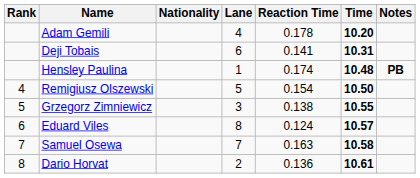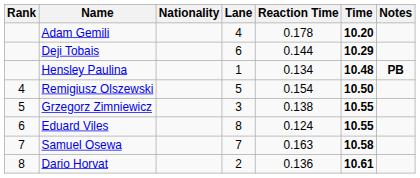 <table class="wikitable sortable" style="text-align:center">
 <tr>
 <th>Rank</th>
 <th>Name</th>
 <th>Nationality</th>
 <th>Lane</th>
 <th>Reaction Time</th>
 <th>Time</th>
 <th>Notes</th>
 </tr>
 <tr>
 <td></td>
 <td align=left><a href='#'>Adam Gemili</a></td>
 <td align=left></td>
 <td>4</td>
 <td>0.178</td>
 <td><strong>10.20</strong></td>
 <td></td>
 </tr>
 <tr>
 <td></td>
 <td align=left><a href='#'>Deji Tobais</a></td>
 <td align=left></td>
 <td>6</td>
-<td>0.141</td>
-<td><strong>10.31</strong></td>
+<td>0.144</td>
+<td><strong>10.29</strong></td>
 <td></td>
 </tr>
 <tr>
 <td></td>
 <td align=left><a href='#'>Hensley Paulina</a></td>
 <td align=left></td>
 <td>1</td>
-<td>0.174</td>
+<td>0.134</td>
 <td><strong>10.48</strong></td>
 <td><strong>PB</strong></td>
 </tr>
 <tr>
 <td>4</td>
 <td align=left><a href='#'>Remigiusz Olszewski</a></td>
 <td align=left></td>
 <td>5</td>
 <td>0.154</td>
 <td><strong>10.50</strong></td>
 <td></td>
 </tr>
 <tr>
 <td>5</td>
 <td align=left><a href='#'>Grzegorz Zimniewicz</a></td>
 <td align=left></td>
 <td>3</td>
 <td>0.138</td>
 <td><strong>10.55</strong></td>
 <td></td>
 </tr>
 <tr>
 <td>6</td>
 <td align=left><a href='#'>Eduard Viles</a></td>
 <td align=left></td>
 <td>8</td>
 <td>0.124</td>
-<td><strong>10.57</strong></td>
+<td><strong>10.55</strong></td>
 <td></td>
 </tr>
 <tr>
 <td>7</td>
 <td align=left><a href='#'>Samuel Osewa</a></td>
 <td align=left></td>
 <td>7</td>
 <td>0.163</td>
 <td><strong>10.58</strong></td>
 <td></td>
 </tr>
 <tr>
 <td>8</td>
 <td align=left><a href='#'>Dario Horvat</a></td>
 <td align=left></td>
 <td>2</td>
 <td>0.136</td>
 <td><strong>10.61</strong></td>
 <td></td>
 </tr>
 </table>
